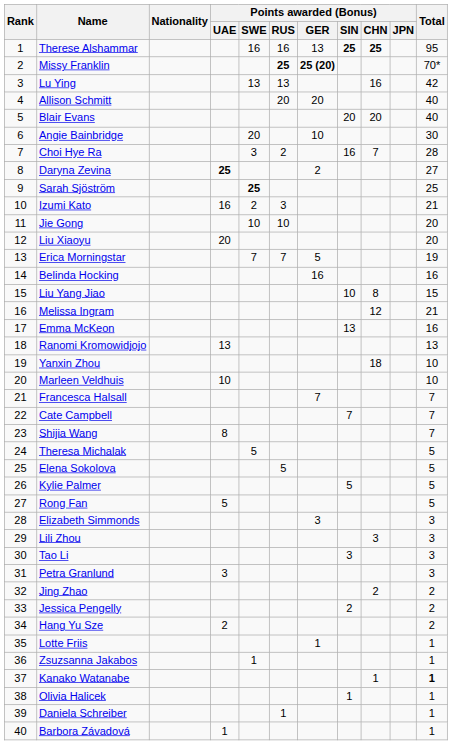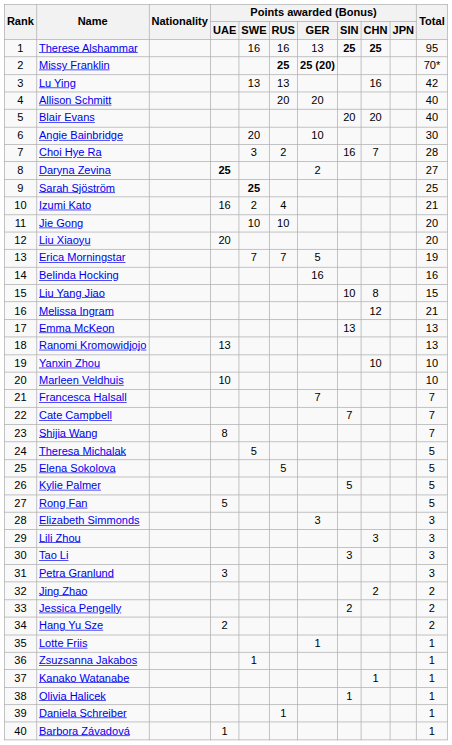 <table class="wikitable" style="text-align:center;">
 <tr>
 <th rowspan="2">Rank</th>
 <th rowspan="2">Name</th>
 <th rowspan="2">Nationality</th>
 <th colspan="7">Points awarded (Bonus)</th>
 <th rowspan="2">Total</th>
 </tr>
 <tr>
 <th>UAE</th>
 <th>SWE</th>
 <th>RUS</th>
 <th>GER</th>
 <th>SIN</th>
 <th>CHN</th>
 <th>JPN</th>
 </tr>
 <tr>
 <td>1</td>
 <td style="text-align:left;"><a href='#'>Therese Alshammar</a></td>
 <td style="text-align:left;"></td>
 <td></td>
 <td>16</td>
 <td>16</td>
 <td>13</td>
 <td><strong>25</strong></td>
 <td><strong>25</strong></td>
 <td></td>
 <td>95</td>
 </tr>
 <tr>
 <td>2</td>
 <td style="text-align:left;"><a href='#'>Missy Franklin</a></td>
 <td style="text-align:left;"></td>
 <td></td>
 <td></td>
 <td><strong>25</strong></td>
 <td><strong>25 (20)</strong></td>
 <td></td>
 <td></td>
 <td></td>
 <td>70*</td>
 </tr>
 <tr>
 <td>3</td>
 <td style="text-align:left;"><a href='#'>Lu Ying</a></td>
 <td style="text-align:left;"></td>
 <td></td>
 <td>13</td>
 <td>13</td>
 <td></td>
 <td></td>
 <td>16</td>
 <td></td>
 <td>42</td>
 </tr>
 <tr>
 <td>4</td>
 <td style="text-align:left;"><a href='#'>Allison Schmitt</a></td>
 <td style="text-align:left;"></td>
 <td></td>
 <td></td>
 <td>20</td>
 <td>20</td>
 <td></td>
 <td></td>
 <td></td>
 <td>40</td>
 </tr>
 <tr>
 <td>5</td>
 <td style="text-align:left;"><a href='#'>Blair Evans</a></td>
 <td style="text-align:left;"></td>
 <td></td>
 <td></td>
 <td></td>
 <td></td>
 <td>20</td>
 <td>20</td>
 <td></td>
 <td>40</td>
 </tr>
 <tr>
 <td>6</td>
 <td style="text-align:left;"><a href='#'>Angie Bainbridge</a></td>
 <td style="text-align:left;"></td>
 <td></td>
 <td>20</td>
 <td></td>
 <td>10</td>
 <td></td>
 <td></td>
 <td></td>
 <td>30</td>
 </tr>
 <tr>
 <td>7</td>
 <td style="text-align:left;"><a href='#'>Choi Hye Ra</a></td>
 <td style="text-align:left;"></td>
 <td></td>
 <td>3</td>
 <td>2</td>
 <td></td>
 <td>16</td>
 <td>7</td>
 <td></td>
 <td>28</td>
 </tr>
 <tr>
 <td>8</td>
 <td style="text-align:left;"><a href='#'>Daryna Zevina</a></td>
 <td style="text-align:left;"></td>
 <td><strong>25</strong></td>
 <td></td>
 <td></td>
 <td>2</td>
 <td></td>
 <td></td>
 <td></td>
 <td>27</td>
 </tr>
 <tr>
 <td>9</td>
 <td style="text-align:left;"><a href='#'>Sarah Sjöström</a></td>
 <td style="text-align:left;"></td>
 <td></td>
 <td><strong>25</strong></td>
 <td></td>
 <td></td>
 <td></td>
 <td></td>
 <td></td>
 <td>25</td>
 </tr>
 <tr>
 <td>10</td>
 <td style="text-align:left;"><a href='#'>Izumi Kato</a></td>
 <td style="text-align:left;"></td>
 <td>16</td>
 <td>2</td>
-<td>3</td>
+<td>4</td>
 <td></td>
 <td></td>
 <td></td>
 <td></td>
 <td>21</td>
 </tr>
 <tr>
 <td>11</td>
 <td style="text-align:left;"><a href='#'>Jie Gong</a></td>
 <td style="text-align:left;"></td>
 <td></td>
 <td>10</td>
 <td>10</td>
 <td></td>
 <td></td>
 <td></td>
 <td></td>
 <td>20</td>
 </tr>
 <tr>
 <td>12</td>
 <td style="text-align:left;"><a href='#'>Liu Xiaoyu</a></td>
 <td style="text-align:left;"></td>
 <td>20</td>
 <td></td>
 <td></td>
 <td></td>
 <td></td>
 <td></td>
 <td></td>
 <td>20</td>
 </tr>
 <tr>
 <td>13</td>
 <td style="text-align:left;"><a href='#'>Erica Morningstar</a></td>
 <td style="text-align:left;"></td>
 <td></td>
 <td>7</td>
 <td>7</td>
 <td>5</td>
 <td></td>
 <td></td>
 <td></td>
 <td>19</td>
 </tr>
 <tr>
 <td>14</td>
 <td style="text-align:left;"><a href='#'>Belinda Hocking</a></td>
 <td style="text-align:left;"></td>
 <td></td>
 <td></td>
 <td></td>
 <td>16</td>
 <td></td>
 <td></td>
 <td></td>
 <td>16</td>
 </tr>
 <tr>
 <td>15</td>
 <td style="text-align:left;"><a href='#'>Liu Yang Jiao</a></td>
 <td style="text-align:left;"></td>
 <td></td>
 <td></td>
 <td></td>
 <td></td>
 <td>10</td>
 <td>8</td>
 <td></td>
 <td>15</td>
 </tr>
 <tr>
 <td>16</td>
 <td style="text-align:left;"><a href='#'>Melissa Ingram</a></td>
 <td style="text-align:left;"></td>
 <td></td>
 <td></td>
 <td></td>
 <td></td>
 <td></td>
 <td>12</td>
 <td></td>
 <td>21</td>
 </tr>
 <tr>
 <td>17</td>
 <td style="text-align:left;"><a href='#'>Emma McKeon</a></td>
 <td style="text-align:left;"></td>
 <td></td>
 <td></td>
 <td></td>
 <td></td>
 <td>13</td>
 <td></td>
 <td></td>
-<td>16</td>
+<td>13</td>
 </tr>
 <tr>
 <td>18</td>
 <td style="text-align:left;"><a href='#'>Ranomi Kromowidjojo</a></td>
 <td style="text-align:left;"></td>
 <td>13</td>
 <td></td>
 <td></td>
 <td></td>
 <td></td>
 <td></td>
 <td></td>
 <td>13</td>
 </tr>
 <tr>
 <td>19</td>
 <td style="text-align:left;"><a href='#'>Yanxin Zhou</a></td>
 <td style="text-align:left;"></td>
 <td></td>
 <td></td>
 <td></td>
 <td></td>
 <td></td>
-<td>18</td>
+<td>10</td>
 <td></td>
 <td>10</td>
 </tr>
 <tr>
 <td>20</td>
 <td style="text-align:left;"><a href='#'>Marleen Veldhuis</a></td>
 <td style="text-align:left;"></td>
 <td>10</td>
 <td></td>
 <td></td>
 <td></td>
 <td></td>
 <td></td>
 <td></td>
 <td>10</td>
 </tr>
 <tr>
 <td>21</td>
 <td style="text-align:left;"><a href='#'>Francesca Halsall</a></td>
 <td style="text-align:left;"></td>
 <td></td>
 <td></td>
 <td></td>
 <td>7</td>
 <td></td>
 <td></td>
 <td></td>
 <td>7</td>
 </tr>
 <tr>
 <td>22</td>
 <td style="text-align:left;"><a href='#'>Cate Campbell</a></td>
 <td style="text-align:left;"></td>
 <td></td>
 <td></td>
 <td></td>
 <td></td>
 <td>7</td>
 <td></td>
 <td></td>
 <td>7</td>
 </tr>
 <tr>
 <td>23</td>
 <td style="text-align:left;"><a href='#'>Shijia Wang</a></td>
 <td style="text-align:left;"></td>
 <td>8</td>
 <td></td>
 <td></td>
 <td></td>
 <td></td>
 <td></td>
 <td></td>
 <td>7</td>
 </tr>
 <tr>
 <td>24</td>
 <td style="text-align:left;"><a href='#'>Theresa Michalak</a></td>
 <td style="text-align:left;"></td>
 <td></td>
 <td>5</td>
 <td></td>
 <td></td>
 <td></td>
 <td></td>
 <td></td>
 <td>5</td>
 </tr>
 <tr>
 <td>25</td>
 <td style="text-align:left;"><a href='#'>Elena Sokolova</a></td>
 <td style="text-align:left;"></td>
 <td></td>
 <td></td>
 <td>5</td>
 <td></td>
 <td></td>
 <td></td>
 <td></td>
 <td>5</td>
 </tr>
 <tr>
 <td>26</td>
 <td style="text-align:left;"><a href='#'>Kylie Palmer</a></td>
 <td style="text-align:left;"></td>
 <td></td>
 <td></td>
 <td></td>
 <td></td>
 <td>5</td>
 <td></td>
 <td></td>
 <td>5</td>
 </tr>
 <tr>
 <td>27</td>
 <td style="text-align:left;"><a href='#'>Rong Fan</a></td>
 <td style="text-align:left;"></td>
 <td>5</td>
 <td></td>
 <td></td>
 <td></td>
 <td></td>
 <td></td>
 <td></td>
 <td>5</td>
 </tr>
 <tr>
 <td>28</td>
 <td style="text-align:left;"><a href='#'>Elizabeth Simmonds</a></td>
 <td style="text-align:left;"></td>
 <td></td>
 <td></td>
 <td></td>
 <td>3</td>
 <td></td>
 <td></td>
 <td></td>
 <td>3</td>
 </tr>
 <tr>
 <td>29</td>
 <td style="text-align:left;"><a href='#'>Lili Zhou</a></td>
 <td style="text-align:left;"></td>
 <td></td>
 <td></td>
 <td></td>
 <td></td>
 <td></td>
 <td>3</td>
 <td></td>
 <td>3</td>
 </tr>
 <tr>
 <td>30</td>
 <td style="text-align:left;"><a href='#'>Tao Li</a></td>
 <td style="text-align:left;"></td>
 <td></td>
 <td></td>
 <td></td>
 <td></td>
 <td>3</td>
 <td></td>
 <td></td>
 <td>3</td>
 </tr>
 <tr>
 <td>31</td>
 <td style="text-align:left;"><a href='#'>Petra Granlund</a></td>
 <td style="text-align:left;"></td>
 <td>3</td>
 <td></td>
 <td></td>
 <td></td>
 <td></td>
 <td></td>
 <td></td>
 <td>3</td>
 </tr>
 <tr>
 <td>32</td>
 <td style="text-align:left;"><a href='#'>Jing Zhao</a></td>
 <td style="text-align:left;"></td>
 <td></td>
 <td></td>
 <td></td>
 <td></td>
 <td></td>
 <td>2</td>
 <td></td>
 <td>2</td>
 </tr>
 <tr>
 <td>33</td>
 <td style="text-align:left;"><a href='#'>Jessica Pengelly</a></td>
 <td style="text-align:left;"></td>
 <td></td>
 <td></td>
 <td></td>
 <td></td>
 <td>2</td>
 <td></td>
 <td></td>
 <td>2</td>
 </tr>
 <tr>
 <td>34</td>
 <td style="text-align:left;"><a href='#'>Hang Yu Sze</a></td>
 <td style="text-align:left;"></td>
 <td>2</td>
 <td></td>
 <td></td>
 <td></td>
 <td></td>
 <td></td>
 <td></td>
 <td>2</td>
 </tr>
 <tr>
 <td>35</td>
 <td style="text-align:left;"><a href='#'>Lotte Friis</a></td>
 <td style="text-align:left;"></td>
 <td></td>
 <td></td>
 <td></td>
 <td>1</td>
 <td></td>
 <td></td>
 <td></td>
 <td>1</td>
 </tr>
 <tr>
 <td>36</td>
 <td style="text-align:left;"><a href='#'>Zsuzsanna Jakabos</a></td>
 <td style="text-align:left;"></td>
 <td></td>
 <td>1</td>
 <td></td>
 <td></td>
 <td></td>
 <td></td>
 <td></td>
 <td>1</td>
 </tr>
 <tr>
 <td>37</td>
 <td style="text-align:left;"><a href='#'>Kanako Watanabe</a></td>
 <td style="text-align:left;"></td>
 <td></td>
 <td></td>
 <td></td>
 <td></td>
 <td></td>
 <td>1</td>
 <td></td>
-<td><strong>1</strong></td>
+<td>1</td>
 </tr>
 <tr>
 <td>38</td>
 <td style="text-align:left;"><a href='#'>Olivia Halicek</a></td>
 <td style="text-align:left;"></td>
 <td></td>
 <td></td>
 <td></td>
 <td></td>
 <td>1</td>
 <td></td>
 <td></td>
 <td>1</td>
 </tr>
 <tr>
 <td>39</td>
 <td style="text-align:left;"><a href='#'>Daniela Schreiber</a></td>
 <td style="text-align:left;"></td>
 <td></td>
 <td></td>
 <td>1</td>
 <td></td>
 <td></td>
 <td></td>
 <td></td>
 <td>1</td>
 </tr>
 <tr>
 <td>40</td>
 <td style="text-align:left;"><a href='#'>Barbora Závadová</a></td>
 <td style="text-align:left;"></td>
 <td>1</td>
 <td></td>
 <td></td>
 <td></td>
 <td></td>
 <td></td>
 <td></td>
 <td>1</td>
 </tr>
 </table>
